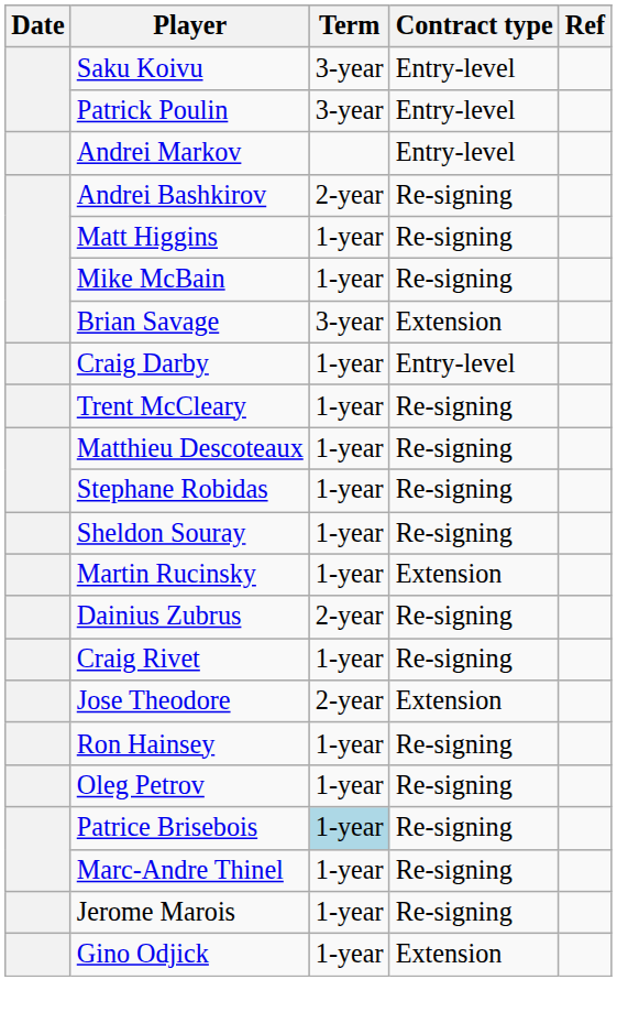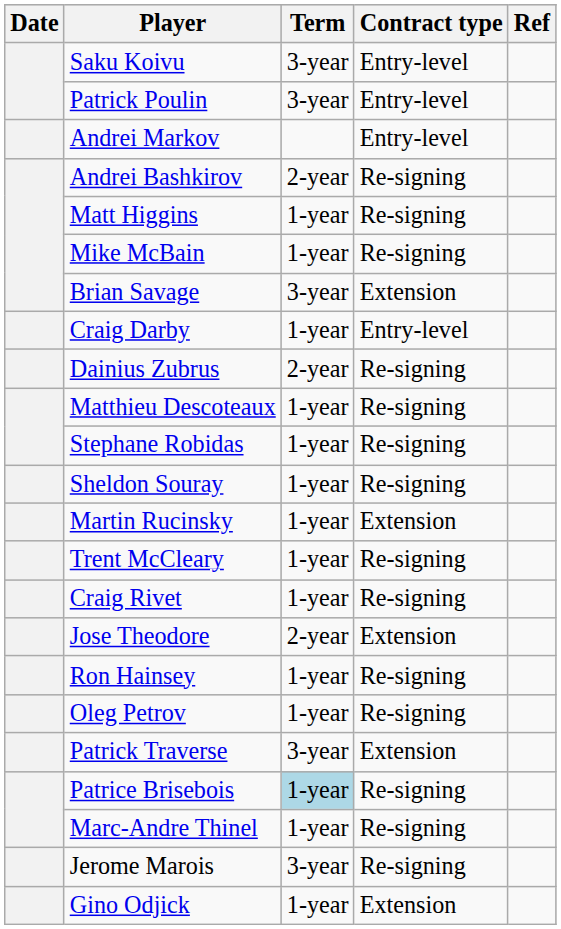 <table class="wikitable plainrowheaders">
 <tr style="background:#ddd; text-align:center;">
 <th>Date</th>
 <th>Player</th>
 <th>Term</th>
 <th>Contract type</th>
 <th>Ref</th>
 </tr>
 <tr>
 <th scope="row" rowspan=2></th>
 <td><a href='#'>Saku Koivu</a></td>
 <td>3-year</td>
 <td>Entry-level</td>
 <td></td>
 </tr>
 <tr>
 <td><a href='#'>Patrick Poulin</a></td>
 <td>3-year</td>
 <td>Entry-level</td>
 <td></td>
 </tr>
 <tr>
 <th scope="row"></th>
 <td><a href='#'>Andrei Markov</a></td>
 <td></td>
 <td>Entry-level</td>
 <td></td>
 </tr>
 <tr>
 <th scope="row" rowspan=4></th>
 <td><a href='#'>Andrei Bashkirov</a></td>
 <td>2-year</td>
 <td>Re-signing</td>
 <td></td>
 </tr>
 <tr>
 <td><a href='#'>Matt Higgins</a></td>
 <td>1-year</td>
 <td>Re-signing</td>
 <td></td>
 </tr>
 <tr>
 <td><a href='#'>Mike McBain</a></td>
 <td>1-year</td>
 <td>Re-signing</td>
 <td></td>
 </tr>
 <tr>
 <td><a href='#'>Brian Savage</a></td>
 <td>3-year</td>
 <td>Extension</td>
 <td></td>
 </tr>
 <tr>
 <th scope="row"></th>
 <td><a href='#'>Craig Darby</a></td>
 <td>1-year</td>
 <td>Entry-level</td>
 <td></td>
 </tr>
 <tr>
 <th scope="row"></th>
-<td><a href='#'>Trent McCleary</a></td>
-<td>1-year</td>
+<td><a href='#'>Dainius Zubrus</a></td>
+<td>2-year</td>
 <td>Re-signing</td>
 <td></td>
 </tr>
 <tr>
 <th scope="row" rowspan=2></th>
 <td><a href='#'>Matthieu Descoteaux</a></td>
 <td>1-year</td>
 <td>Re-signing</td>
 <td></td>
 </tr>
 <tr>
 <td><a href='#'>Stephane Robidas</a></td>
 <td>1-year</td>
 <td>Re-signing</td>
 <td></td>
 </tr>
 <tr>
 <th scope="row"></th>
 <td><a href='#'>Sheldon Souray</a></td>
 <td>1-year</td>
 <td>Re-signing</td>
 <td></td>
 </tr>
 <tr>
 <th scope="row"></th>
 <td><a href='#'>Martin Rucinsky</a></td>
 <td>1-year</td>
 <td>Extension</td>
 <td></td>
 </tr>
 <tr>
 <th scope="row"></th>
-<td><a href='#'>Dainius Zubrus</a></td>
-<td>2-year</td>
+<td><a href='#'>Trent McCleary</a></td>
+<td>1-year</td>
 <td>Re-signing</td>
 <td></td>
 </tr>
 <tr>
 <th scope="row"></th>
 <td><a href='#'>Craig Rivet</a></td>
 <td>1-year</td>
 <td>Re-signing</td>
 <td></td>
 </tr>
 <tr>
 <th scope="row"></th>
 <td><a href='#'>Jose Theodore</a></td>
 <td>2-year</td>
 <td>Extension</td>
 <td></td>
 </tr>
 <tr>
 <th scope="row"></th>
 <td><a href='#'>Ron Hainsey</a></td>
 <td>1-year</td>
 <td>Re-signing</td>
 <td></td>
 </tr>
 <tr>
 <th scope="row"></th>
 <td><a href='#'>Oleg Petrov</a></td>
 <td>1-year</td>
 <td>Re-signing</td>
 <td></td>
 </tr>
 <tr>
+<th scope="row"></th>
+<td><a href='#'>Patrick Traverse</a></td>
+<td>3-year</td>
+<td>Extension</td>
+<td></td>
+</tr>
+<tr>
 <th scope="row" rowspan=2></th>
 <td><a href='#'>Patrice Brisebois</a></td>
 <td style="background: lightblue;">1-year</td>
 <td>Re-signing</td>
 <td></td>
 </tr>
 <tr>
 <td><a href='#'>Marc-Andre Thinel</a></td>
 <td>1-year</td>
 <td>Re-signing</td>
 <td></td>
 </tr>
 <tr>
 <th scope="row"></th>
 <td>Jerome Marois</td>
-<td>1-year</td>
+<td>3-year</td>
 <td>Re-signing</td>
 <td></td>
 </tr>
 <tr>
 <th scope="row"></th>
 <td><a href='#'>Gino Odjick</a></td>
 <td>1-year</td>
 <td>Extension</td>
 <td></td>
 </tr>
 </table>
